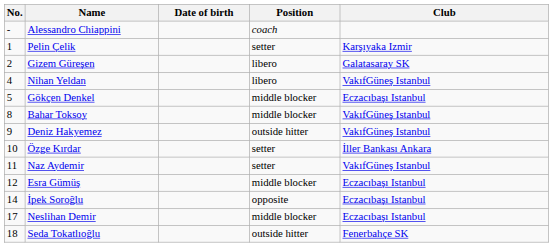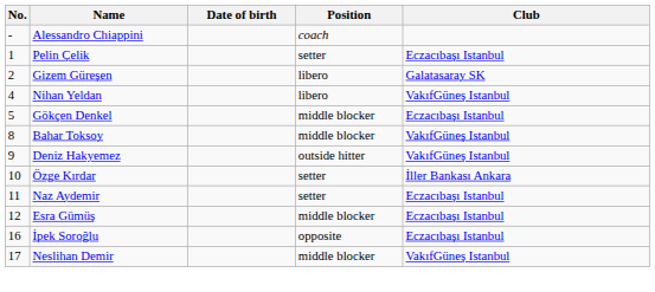 <table class=wikitable sortable style=font-size:100%; text-align:center;>
 <tr>
 <th>No.</th>
 <th style=width:12em>Name</th>
 <th style=width:8em>Date of birth</th>
 <th style=width:8em>Position</th>
 <th style=width:19em>Club</th>
 </tr>
 <tr>
 <td>-</td>
 <td><a href='#'>Alessandro Chiappini</a></td>
 <td></td>
 <td><em>coach</em></td>
 <td></td>
 </tr>
 <tr>
 <td>1</td>
 <td><a href='#'>Pelin Çelik</a></td>
 <td></td>
 <td>setter</td>
-<td> <a href='#'>Karşıyaka Izmir</a></td>
+<td> <a href='#'>Eczacıbaşı Istanbul</a></td>
 </tr>
 <tr>
 <td>2</td>
 <td><a href='#'>Gizem Güreşen</a></td>
 <td></td>
 <td>libero</td>
 <td> <a href='#'>Galatasaray SK</a></td>
 </tr>
 <tr>
 <td>4</td>
 <td><a href='#'>Nihan Yeldan</a></td>
 <td></td>
 <td>libero</td>
 <td> <a href='#'>VakıfGüneş Istanbul</a></td>
 </tr>
 <tr>
 <td>5</td>
 <td><a href='#'>Gökçen Denkel</a></td>
 <td></td>
 <td>middle blocker</td>
 <td> <a href='#'>Eczacıbaşı Istanbul</a></td>
 </tr>
 <tr>
 <td>8</td>
 <td><a href='#'>Bahar Toksoy</a></td>
 <td></td>
 <td>middle blocker</td>
 <td> <a href='#'>VakıfGüneş Istanbul</a></td>
 </tr>
 <tr>
 <td>9</td>
 <td><a href='#'>Deniz Hakyemez</a></td>
 <td></td>
 <td>outside hitter</td>
 <td> <a href='#'>VakıfGüneş Istanbul</a></td>
 </tr>
 <tr>
 <td>10</td>
 <td><a href='#'>Özge Kırdar</a></td>
 <td></td>
 <td>setter</td>
 <td> <a href='#'>İller Bankası Ankara</a></td>
 </tr>
 <tr>
 <td>11</td>
 <td><a href='#'>Naz Aydemir</a></td>
 <td></td>
 <td>setter</td>
-<td> <a href='#'>VakıfGüneş Istanbul</a></td>
+<td> <a href='#'>Eczacıbaşı Istanbul</a></td>
 </tr>
 <tr>
 <td>12</td>
 <td><a href='#'>Esra Gümüş</a></td>
 <td></td>
 <td>middle blocker</td>
 <td> <a href='#'>Eczacıbaşı Istanbul</a></td>
 </tr>
 <tr>
-<td>14</td>
+<td>16</td>
 <td><a href='#'>İpek Soroğlu</a></td>
 <td></td>
 <td>opposite</td>
 <td> <a href='#'>Eczacıbaşı Istanbul</a></td>
 </tr>
 <tr>
 <td>17</td>
 <td><a href='#'>Neslihan Demir</a></td>
 <td></td>
 <td>middle blocker</td>
-<td> <a href='#'>Eczacıbaşı Istanbul</a></td>
-</tr>
-<tr>
-<td>18</td>
-<td><a href='#'>Seda Tokatlıoğlu</a></td>
-<td></td>
-<td>outside hitter</td>
-<td> <a href='#'>Fenerbahçe SK</a></td>
+<td> <a href='#'>VakıfGüneş Istanbul</a></td>
 </tr>
 </table>
